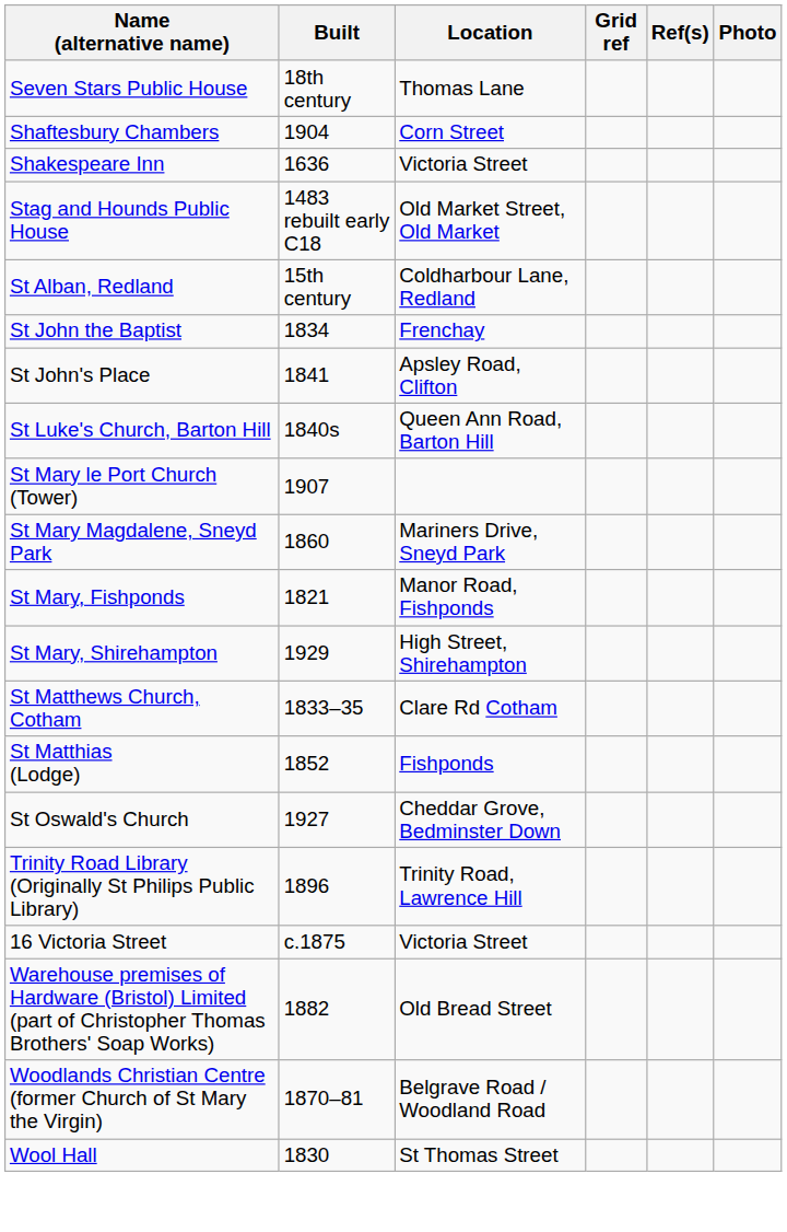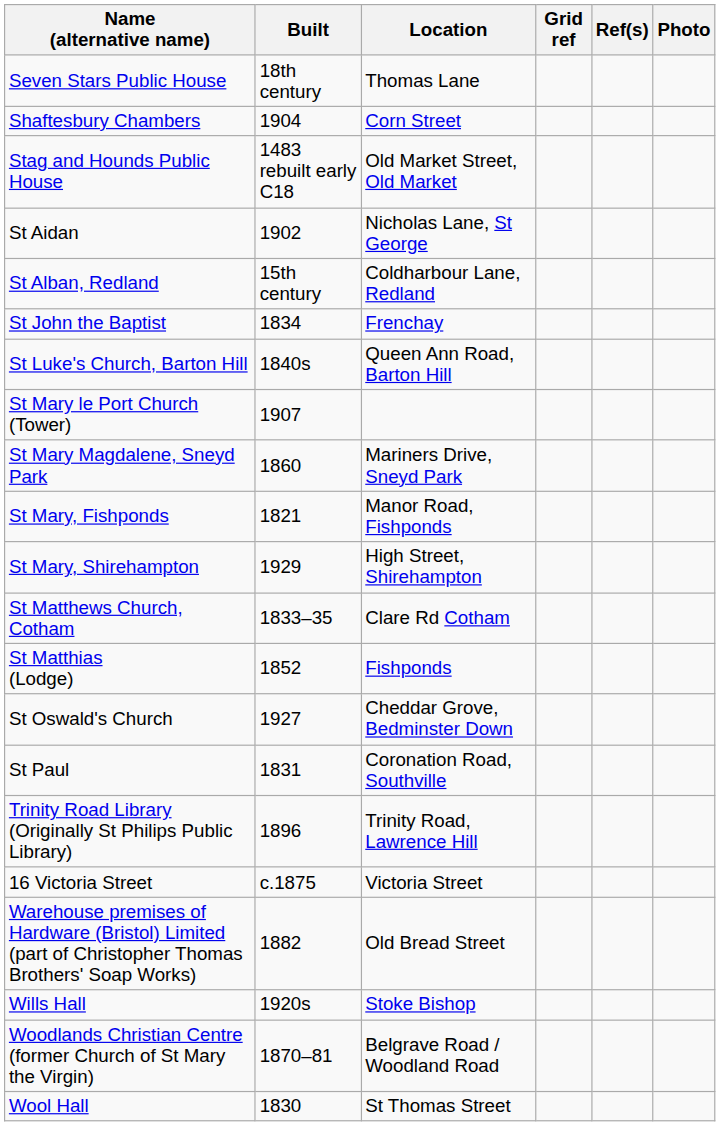 <table class="wikitable">
 <tr>
 <th>Name<br>(alternative name)</th>
 <th>Built</th>
 <th>Location</th>
 <th>Grid ref</th>
 <th>Ref(s)</th>
 <th>Photo</th>
 </tr>
 <tr>
 <td><a href='#'>Seven Stars Public House</a></td>
 <td>18th century</td>
 <td>Thomas Lane</td>
 <td></td>
 <td></td>
 <td></td>
 </tr>
 <tr>
 <td><a href='#'>Shaftesbury Chambers</a></td>
 <td>1904</td>
 <td><a href='#'>Corn Street</a></td>
 <td></td>
 <td></td>
 <td></td>
 </tr>
 <tr>
-<td><a href='#'>Shakespeare Inn</a></td>
-<td>1636</td>
-<td>Victoria Street</td>
+<td><a href='#'>Stag and Hounds Public House</a></td>
+<td>1483 rebuilt early C18</td>
+<td>Old Market Street, <a href='#'>Old Market</a></td>
 <td></td>
 <td></td>
 <td></td>
 </tr>
 <tr>
-<td><a href='#'>Stag and Hounds Public House</a></td>
-<td>1483 rebuilt early C18</td>
-<td>Old Market Street, <a href='#'>Old Market</a></td>
+<td>St Aidan</td>
+<td>1902</td>
+<td>Nicholas Lane, <a href='#'>St George</a></td>
 <td></td>
 <td></td>
 <td></td>
 </tr>
 <tr>
 <td><a href='#'>St Alban, Redland</a></td>
 <td>15th century</td>
 <td>Coldharbour Lane, <a href='#'>Redland</a></td>
 <td></td>
 <td></td>
 <td></td>
 </tr>
 <tr>
 <td><a href='#'>St John the Baptist</a></td>
 <td>1834</td>
 <td><a href='#'>Frenchay</a></td>
-<td></td>
-<td></td>
-<td></td>
-</tr>
-<tr>
-<td>St John's Place</td>
-<td>1841</td>
-<td>Apsley Road, <a href='#'>Clifton</a></td>
 <td></td>
 <td></td>
 <td></td>
 </tr>
 <tr>
 <td><a href='#'>St Luke's Church, Barton Hill</a></td>
 <td>1840s</td>
 <td>Queen Ann Road, <a href='#'>Barton Hill</a></td>
 <td></td>
 <td></td>
 <td></td>
 </tr>
 <tr>
 <td><a href='#'>St Mary le Port Church</a> (Tower)</td>
 <td>1907</td>
 <td></td>
 <td></td>
 <td></td>
 <td></td>
 </tr>
 <tr>
 <td><a href='#'>St Mary Magdalene, Sneyd Park</a></td>
 <td>1860</td>
 <td>Mariners Drive, <a href='#'>Sneyd Park</a></td>
 <td></td>
 <td></td>
 <td></td>
 </tr>
 <tr>
 <td><a href='#'>St Mary, Fishponds</a></td>
 <td>1821</td>
 <td>Manor Road, <a href='#'>Fishponds</a></td>
 <td></td>
 <td></td>
 <td></td>
 </tr>
 <tr>
 <td><a href='#'>St Mary, Shirehampton</a></td>
 <td>1929</td>
 <td>High Street, <a href='#'>Shirehampton</a></td>
 <td></td>
 <td></td>
 <td></td>
 </tr>
 <tr>
 <td><a href='#'>St Matthews Church, Cotham</a></td>
 <td>1833–35</td>
 <td>Clare Rd <a href='#'>Cotham</a></td>
 <td></td>
 <td></td>
 <td></td>
 </tr>
 <tr>
 <td><a href='#'>St Matthias</a><br>(Lodge)</td>
 <td>1852</td>
 <td><a href='#'>Fishponds</a></td>
 <td></td>
 <td></td>
 <td></td>
 </tr>
 <tr>
 <td>St Oswald's Church</td>
 <td>1927</td>
 <td>Cheddar Grove, <a href='#'>Bedminster Down</a></td>
 <td></td>
 <td></td>
 <td></td>
 </tr>
 <tr>
+<td>St Paul</td>
+<td>1831</td>
+<td>Coronation Road, <a href='#'>Southville</a></td>
+<td></td>
+<td></td>
+<td></td>
+</tr>
+<tr>
 <td><a href='#'>Trinity Road Library</a><br>(Originally St Philips Public Library)</td>
 <td>1896</td>
 <td>Trinity Road, <a href='#'>Lawrence Hill</a></td>
 <td></td>
 <td></td>
 <td></td>
 </tr>
 <tr>
 <td>16 Victoria Street</td>
 <td>c.1875</td>
 <td>Victoria Street</td>
 <td></td>
 <td></td>
 <td></td>
 </tr>
 <tr>
 <td><a href='#'>Warehouse premises of Hardware (Bristol) Limited</a><br>(part of Christopher Thomas Brothers' Soap Works)</td>
 <td>1882</td>
 <td>Old Bread Street</td>
 <td></td>
 <td></td>
 <td></td>
 </tr>
 <tr>
+<td><a href='#'>Wills Hall</a></td>
+<td>1920s</td>
+<td><a href='#'>Stoke Bishop</a></td>
+<td></td>
+<td></td>
+<td></td>
+</tr>
+<tr>
 <td><a href='#'>Woodlands Christian Centre</a> (former Church of St Mary the Virgin)</td>
 <td>1870–81</td>
 <td>Belgrave Road / Woodland Road</td>
 <td></td>
 <td></td>
 <td></td>
 </tr>
 <tr>
 <td><a href='#'>Wool Hall</a></td>
 <td>1830</td>
 <td>St Thomas Street</td>
 <td></td>
 <td></td>
 <td></td>
 </tr>
 </table>
